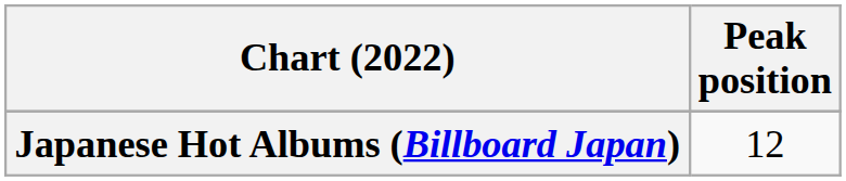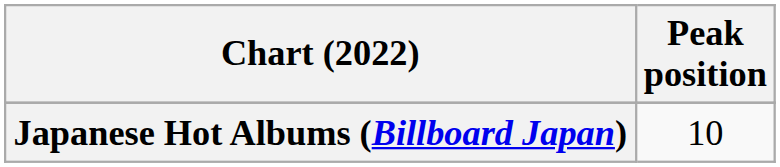 <table class="wikitable sortable plainrowheaders" style="text-align:center">
 <tr>
 <th scope="col">Chart (2022)</th>
 <th scope="col">Peak<br>position</th>
 </tr>
 <tr>
 </tr>
 <tr>
 <th scope="row">Japanese Hot Albums (<em><a href='#'>Billboard Japan</a></em>)</th>
-<td>12</td>
+<td>10</td>
 </tr>
 </table>
